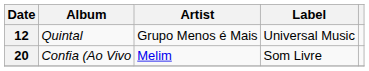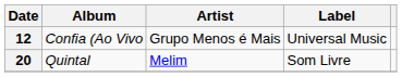 <table class="wikitable plainrowheaders">
 <tr>
 <th>Date</th>
 <th>Album</th>
 <th>Artist</th>
 <th>Label</th>
 <th></th>
 </tr>
 <tr>
 <th scope="row" style="text-align:center;">12</th>
-<td><em>Quintal</em></td>
+<td><em>Confia (Ao Vivo</em></td>
 <td>Grupo Menos é Mais</td>
 <td>Universal Music</td>
 <td></td>
 </tr>
 <tr>
 <th scope="row" style="text-align:center;">20</th>
-<td><em>Confia (Ao Vivo</em></td>
+<td><em>Quintal</em></td>
 <td><a href='#'>Melim</a></td>
 <td>Som Livre</td>
 <td></td>
 </tr>
 <tr>
 </tr>
 </table>
